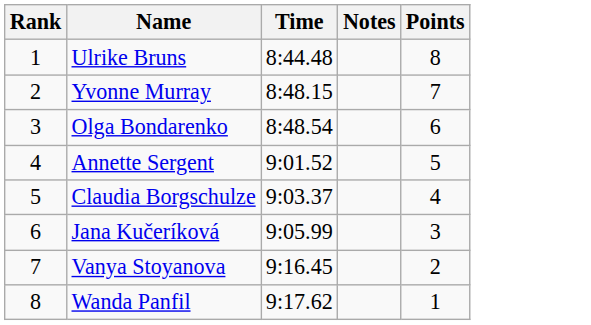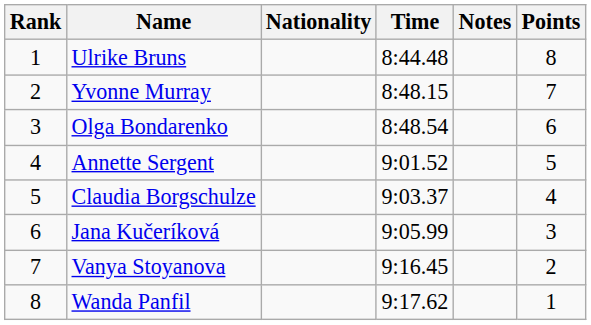 <table class="wikitable sortable" style="text-align:center">
 <tr>
 <th>Rank</th>
 <th>Name</th>
+<th>Nationality</th>
 <th>Time</th>
 <th>Notes</th>
 <th>Points</th>
 </tr>
 <tr>
 <td>1</td>
 <td align=left><a href='#'>Ulrike Bruns</a></td>
+<td align=left></td>
 <td>8:44.48</td>
 <td></td>
 <td>8</td>
 </tr>
 <tr>
 <td>2</td>
 <td align=left><a href='#'>Yvonne Murray</a></td>
+<td align=left></td>
 <td>8:48.15</td>
 <td></td>
 <td>7</td>
 </tr>
 <tr>
 <td>3</td>
 <td align=left><a href='#'>Olga Bondarenko</a></td>
+<td align=left></td>
 <td>8:48.54</td>
 <td></td>
 <td>6</td>
 </tr>
 <tr>
 <td>4</td>
 <td align=left><a href='#'>Annette Sergent</a></td>
+<td align=left></td>
 <td>9:01.52</td>
 <td></td>
 <td>5</td>
 </tr>
 <tr>
 <td>5</td>
 <td align=left><a href='#'>Claudia Borgschulze</a></td>
+<td align=left></td>
 <td>9:03.37</td>
 <td></td>
 <td>4</td>
 </tr>
 <tr>
 <td>6</td>
 <td align=left><a href='#'>Jana Kučeríková</a></td>
+<td align=left></td>
 <td>9:05.99</td>
 <td></td>
 <td>3</td>
 </tr>
 <tr>
 <td>7</td>
 <td align=left><a href='#'>Vanya Stoyanova</a></td>
+<td align=left></td>
 <td>9:16.45</td>
 <td></td>
 <td>2</td>
 </tr>
 <tr>
 <td>8</td>
 <td align=left><a href='#'>Wanda Panfil</a></td>
+<td align=left></td>
 <td>9:17.62</td>
 <td></td>
 <td>1</td>
 </tr>
 </table>
